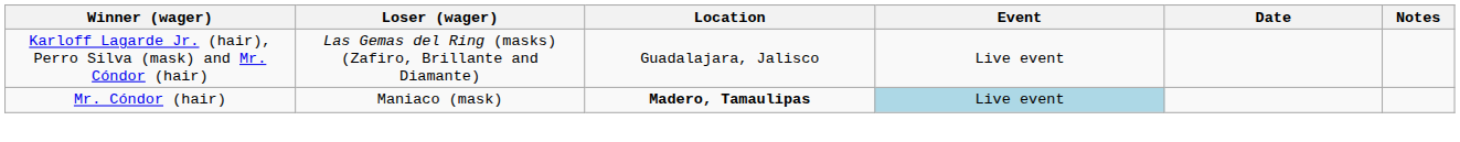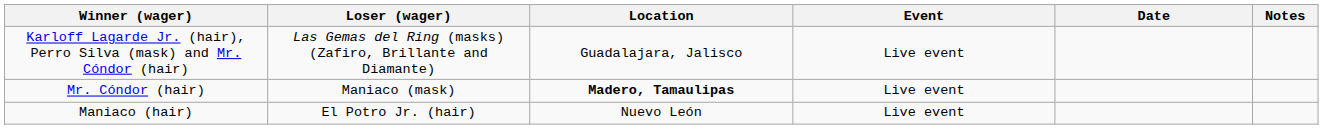 <table class="wikitable sortable" width=100%  style="text-align: center">
 <tr>
 <th width=20% scope="col">Winner (wager)</th>
 <th width=20% scope="col">Loser (wager)</th>
 <th width=20% scope="col">Location</th>
 <th width=20% scope="col">Event</th>
 <th width=15% scope="col">Date</th>
 <th class="unsortable" width=5% scope="col">Notes</th>
 </tr>
 <tr>
 <td><a href='#'>Karloff Lagarde Jr.</a> (hair), Perro Silva (mask) and <a href='#'>Mr. Cóndor</a> (hair)</td>
 <td><em>Las Gemas del Ring</em> (masks)<br>(Zafiro, Brillante and Diamante)</td>
 <td>Guadalajara, Jalisco</td>
 <td>Live event</td>
 <td></td>
 <td></td>
 </tr>
 <tr>
 <td><a href='#'>Mr. Cóndor</a> (hair)</td>
 <td>Maniaco (mask)</td>
 <td><strong>Madero, Tamaulipas</strong></td>
-<td style="background: lightblue;">Live event</td>
+<td>Live event</td>
+<td></td>
+<td></td>
+</tr>
+<tr>
+<td>Maniaco (hair)</td>
+<td>El Potro Jr. (hair)</td>
+<td>Nuevo León</td>
+<td>Live event</td>
 <td></td>
 <td></td>
 </tr>
 </table>
